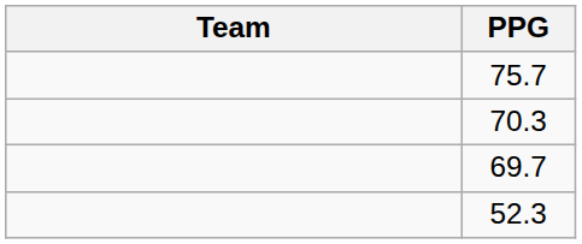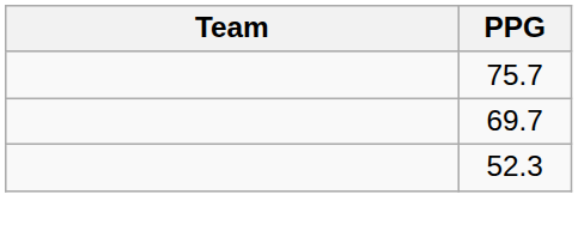 <table class=wikitable width="50%">
 <tr>
 <th width="80%">Team</th>
 <th width="20%">PPG</th>
 </tr>
 <tr>
 <td></td>
 <td align=center>75.7</td>
 </tr>
 <tr>
 <td></td>
-<td align=center>70.3</td>
-</tr>
-<tr>
-<td></td>
 <td align=center>69.7</td>
 </tr>
 <tr>
 <td></td>
 <td align=center>52.3</td>
 </tr>
 </table>
